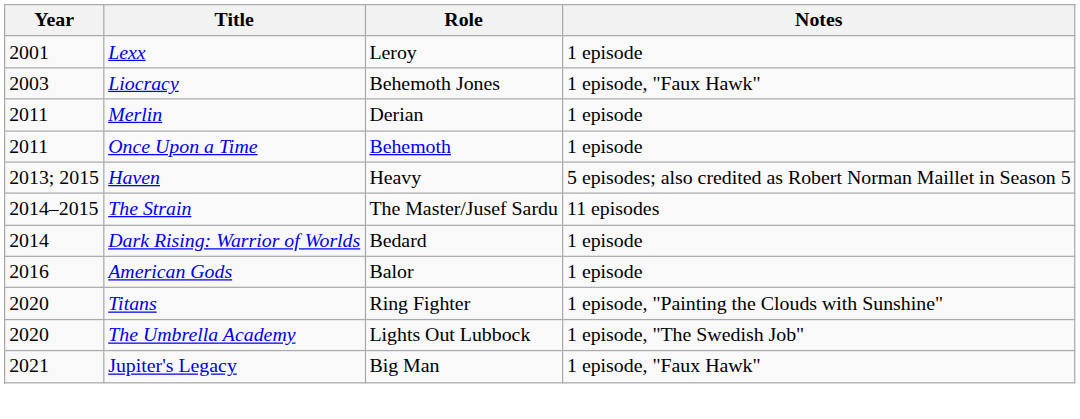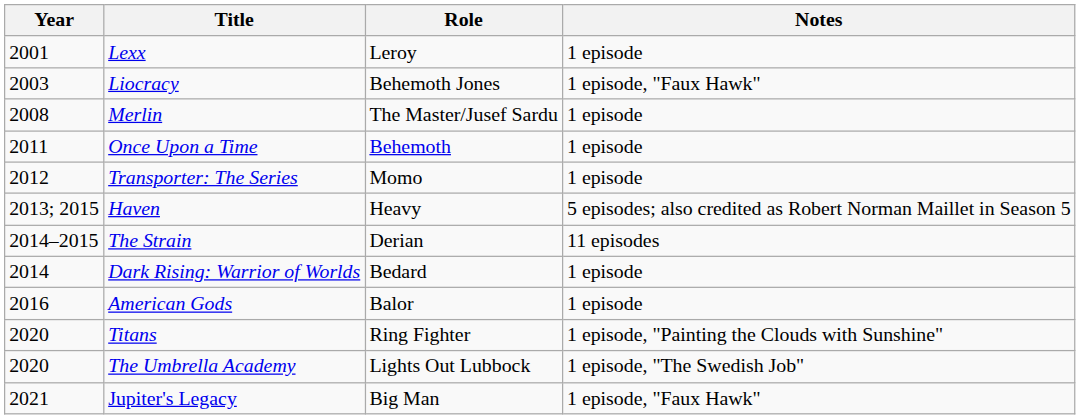 <table class="wikitable sortable">
 <tr>
 <th>Year</th>
 <th>Title</th>
 <th>Role</th>
 <th class="unsortable">Notes</th>
 </tr>
 <tr>
 <td>2001</td>
 <td><em><a href='#'>Lexx</a></em></td>
 <td>Leroy</td>
 <td>1 episode</td>
 </tr>
 <tr>
 <td>2003</td>
 <td><em><a href='#'>Liocracy</a></em></td>
 <td>Behemoth Jones</td>
 <td>1 episode, "Faux Hawk"</td>
 </tr>
 <tr>
-<td>2011</td>
+<td>2008</td>
 <td><em><a href='#'>Merlin</a></em></td>
-<td>Derian</td>
+<td>The Master/Jusef Sardu</td>
 <td>1 episode</td>
 </tr>
 <tr>
 <td>2011</td>
 <td><em><a href='#'>Once Upon a Time</a></em></td>
 <td><a href='#'>Behemoth</a></td>
+<td>1 episode</td>
+</tr>
+<tr>
+<td>2012</td>
+<td><em><a href='#'>Transporter: The Series</a></em></td>
+<td>Momo</td>
 <td>1 episode</td>
 </tr>
 <tr>
 <td>2013; 2015</td>
 <td><em><a href='#'>Haven</a></em></td>
 <td>Heavy</td>
 <td>5 episodes; also credited as Robert Norman Maillet in Season 5</td>
 </tr>
 <tr>
 <td>2014–2015</td>
 <td data-sort-value="Strain, The"><em><a href='#'>The Strain</a></em></td>
-<td>The Master/Jusef Sardu</td>
+<td>Derian</td>
 <td>11 episodes</td>
 </tr>
 <tr>
 <td>2014</td>
 <td><em><a href='#'>Dark Rising: Warrior of Worlds</a></em></td>
 <td>Bedard</td>
 <td>1 episode</td>
 </tr>
 <tr>
 <td>2016</td>
 <td><em><a href='#'>American Gods</a></em></td>
 <td>Balor</td>
 <td>1 episode</td>
 </tr>
 <tr>
 <td>2020</td>
 <td><em><a href='#'>Titans</a></em></td>
 <td>Ring Fighter</td>
 <td>1 episode, "Painting the Clouds with Sunshine"</td>
 </tr>
 <tr>
 <td>2020</td>
 <td data-sort-value="Umbrella Academy, The"><em><a href='#'>The Umbrella Academy</a></em></td>
 <td>Lights Out Lubbock</td>
 <td>1 episode, "The Swedish Job"</td>
 </tr>
 <tr>
 <td>2021</td>
 <td><a href='#'>Jupiter's Legacy</a></td>
 <td>Big Man</td>
 <td>1 episode, "Faux Hawk"</td>
 </tr>
 </table>
